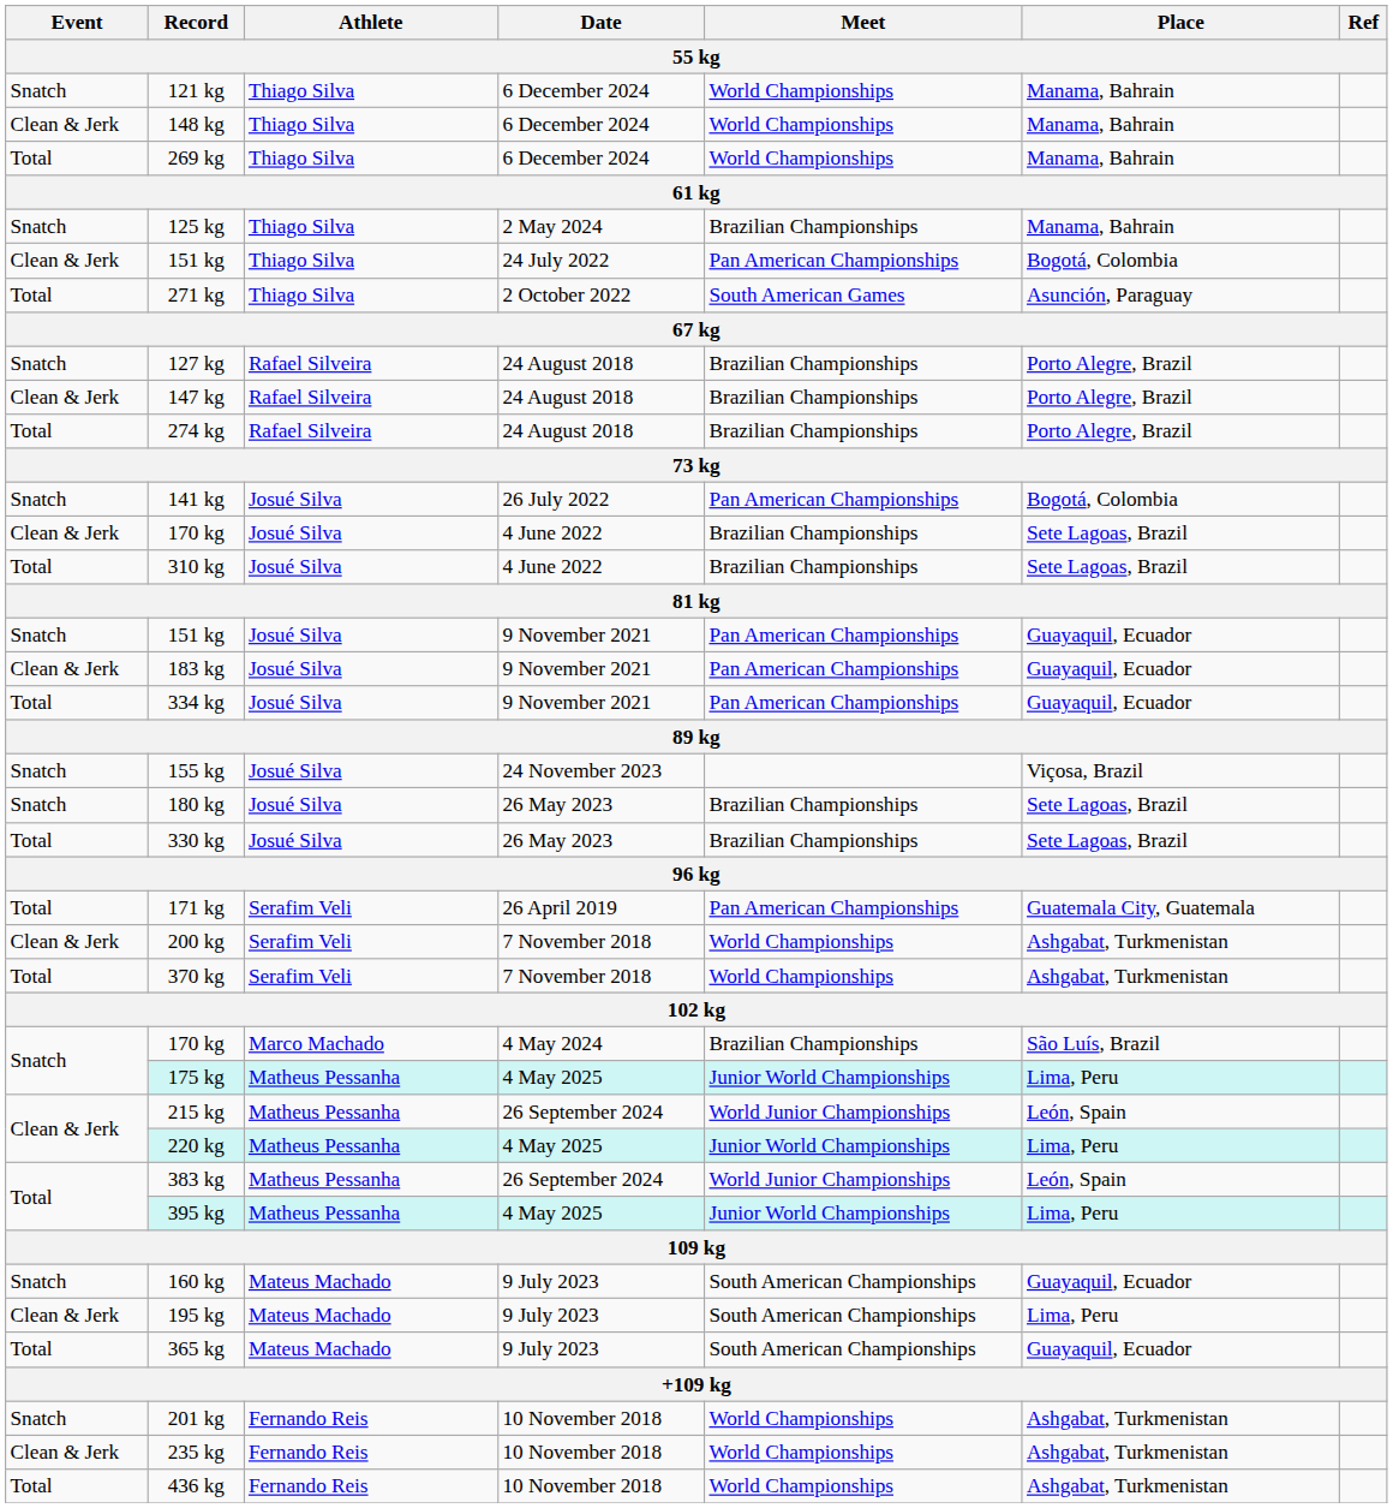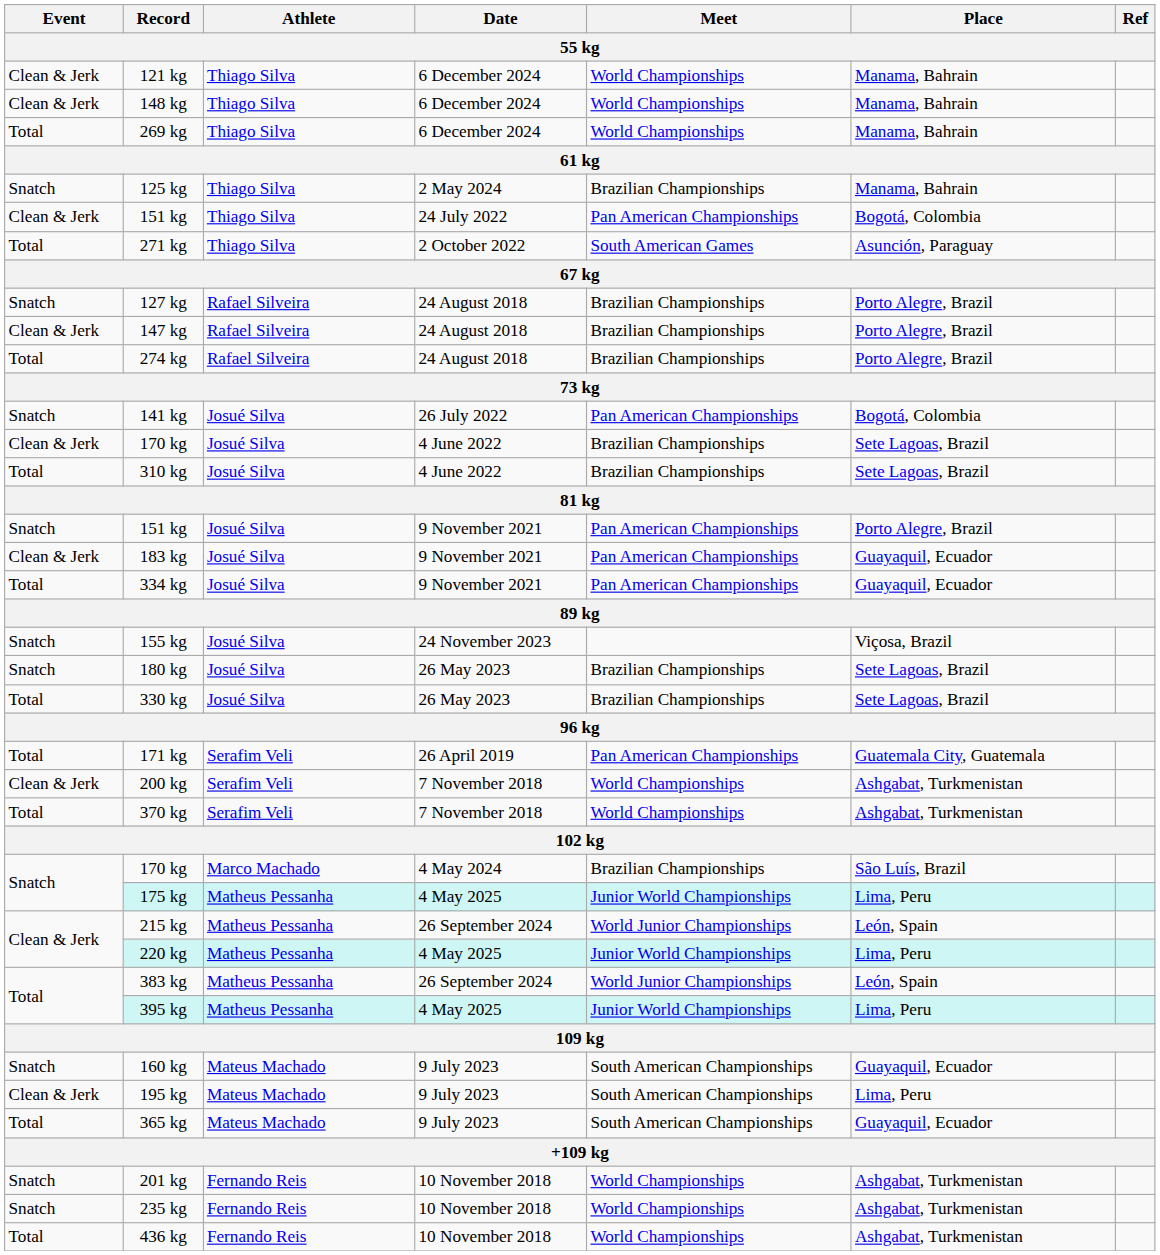 <table class="wikitable" style="font-size:95%;">
 <tr>
 <th width=9%>Event</th>
 <th width=6%>Record</th>
 <th width=16%>Athlete</th>
 <th width=13%>Date</th>
 <th width=20%>Meet</th>
 <th width=20%>Place</th>
 <th width=3%>Ref</th>
 </tr>
 <tr bgcolor="#DDDDDD">
 <th colspan="7">55 kg</th>
 </tr>
 <tr>
-<td>Snatch</td>
+<td>Clean & Jerk</td>
 <td align="center">121 kg</td>
 <td><a href='#'>Thiago Silva</a></td>
 <td>6 December 2024</td>
 <td><a href='#'>World Championships</a></td>
 <td><a href='#'>Manama</a>, Bahrain</td>
 <td></td>
 </tr>
 <tr>
 <td>Clean & Jerk</td>
 <td align="center">148 kg</td>
 <td><a href='#'>Thiago Silva</a></td>
 <td>6 December 2024</td>
 <td><a href='#'>World Championships</a></td>
 <td><a href='#'>Manama</a>, Bahrain</td>
 <td></td>
 </tr>
 <tr>
 <td>Total</td>
 <td align="center">269 kg</td>
 <td><a href='#'>Thiago Silva</a></td>
 <td>6 December 2024</td>
 <td><a href='#'>World Championships</a></td>
 <td><a href='#'>Manama</a>, Bahrain</td>
 <td></td>
 </tr>
 <tr bgcolor="#DDDDDD">
 <th colspan="7">61 kg</th>
 </tr>
 <tr>
 <td>Snatch</td>
 <td align="center">125 kg</td>
 <td><a href='#'>Thiago Silva</a></td>
 <td>2 May 2024</td>
 <td>Brazilian Championships</td>
 <td><a href='#'>Manama</a>, Bahrain</td>
 <td></td>
 </tr>
 <tr>
 <td>Clean & Jerk</td>
 <td align="center">151 kg</td>
 <td><a href='#'>Thiago Silva</a></td>
 <td>24 July 2022</td>
 <td><a href='#'>Pan American Championships</a></td>
 <td><a href='#'>Bogotá</a>, Colombia</td>
 <td></td>
 </tr>
 <tr>
 <td>Total</td>
 <td align="center">271 kg</td>
 <td><a href='#'>Thiago Silva</a></td>
 <td>2 October 2022</td>
 <td><a href='#'>South American Games</a></td>
 <td><a href='#'>Asunción</a>, Paraguay</td>
 <td></td>
 </tr>
 <tr bgcolor="#DDDDDD">
 <th colspan="7">67 kg</th>
 </tr>
 <tr>
 <td>Snatch</td>
 <td align="center">127 kg</td>
 <td><a href='#'>Rafael Silveira</a></td>
 <td>24 August 2018</td>
 <td>Brazilian Championships</td>
 <td><a href='#'>Porto Alegre</a>, Brazil</td>
 <td></td>
 </tr>
 <tr>
 <td>Clean & Jerk</td>
 <td align="center">147 kg</td>
 <td><a href='#'>Rafael Silveira</a></td>
 <td>24 August 2018</td>
 <td>Brazilian Championships</td>
 <td><a href='#'>Porto Alegre</a>, Brazil</td>
 <td></td>
 </tr>
 <tr>
 <td>Total</td>
 <td align="center">274 kg</td>
 <td><a href='#'>Rafael Silveira</a></td>
 <td>24 August 2018</td>
 <td>Brazilian Championships</td>
 <td><a href='#'>Porto Alegre</a>, Brazil</td>
 <td></td>
 </tr>
 <tr bgcolor="#DDDDDD">
 <th colspan="7">73 kg</th>
 </tr>
 <tr>
 <td>Snatch</td>
 <td align="center">141 kg</td>
 <td><a href='#'>Josué Silva</a></td>
 <td>26 July 2022</td>
 <td><a href='#'>Pan American Championships</a></td>
 <td><a href='#'>Bogotá</a>, Colombia</td>
 <td></td>
 </tr>
 <tr>
 <td>Clean & Jerk</td>
 <td align="center">170 kg</td>
 <td><a href='#'>Josué Silva</a></td>
 <td>4 June 2022</td>
 <td>Brazilian Championships</td>
 <td><a href='#'>Sete Lagoas</a>, Brazil</td>
 <td></td>
 </tr>
 <tr>
 <td>Total</td>
 <td align="center">310 kg</td>
 <td><a href='#'>Josué Silva</a></td>
 <td>4 June 2022</td>
 <td>Brazilian Championships</td>
 <td><a href='#'>Sete Lagoas</a>, Brazil</td>
 <td></td>
 </tr>
 <tr bgcolor="#DDDDDD">
 <th colspan="7">81 kg</th>
 </tr>
 <tr>
 <td>Snatch</td>
 <td align="center">151 kg</td>
 <td><a href='#'>Josué Silva</a></td>
 <td>9 November 2021</td>
 <td><a href='#'>Pan American Championships</a></td>
-<td><a href='#'>Guayaquil</a>, Ecuador</td>
+<td><a href='#'>Porto Alegre</a>, Brazil</td>
 <td></td>
 </tr>
 <tr>
 <td>Clean & Jerk</td>
 <td align="center">183 kg</td>
 <td><a href='#'>Josué Silva</a></td>
 <td>9 November 2021</td>
 <td><a href='#'>Pan American Championships</a></td>
 <td><a href='#'>Guayaquil</a>, Ecuador</td>
 <td></td>
 </tr>
 <tr>
 <td>Total</td>
 <td align="center">334 kg</td>
 <td><a href='#'>Josué Silva</a></td>
 <td>9 November 2021</td>
 <td><a href='#'>Pan American Championships</a></td>
 <td><a href='#'>Guayaquil</a>, Ecuador</td>
 <td></td>
 </tr>
 <tr bgcolor="#DDDDDD">
 <th colspan="7">89 kg</th>
 </tr>
 <tr>
 <td>Snatch</td>
 <td align="center">155 kg</td>
 <td><a href='#'>Josué Silva</a></td>
 <td>24 November 2023</td>
 <td></td>
 <td>Viçosa, Brazil</td>
 <td></td>
 </tr>
 <tr>
 <td>Snatch</td>
 <td align="center">180 kg</td>
 <td><a href='#'>Josué Silva</a></td>
 <td>26 May 2023</td>
 <td>Brazilian Championships</td>
 <td><a href='#'>Sete Lagoas</a>, Brazil</td>
 <td></td>
 </tr>
 <tr>
 <td>Total</td>
 <td align="center">330 kg</td>
 <td><a href='#'>Josué Silva</a></td>
 <td>26 May 2023</td>
 <td>Brazilian Championships</td>
 <td><a href='#'>Sete Lagoas</a>, Brazil</td>
 <td></td>
 </tr>
 <tr bgcolor="#DDDDDD">
 <th colspan="7">96 kg</th>
 </tr>
 <tr>
 <td>Total</td>
 <td align="center">171 kg</td>
 <td><a href='#'>Serafim Veli</a></td>
 <td>26 April 2019</td>
 <td><a href='#'>Pan American Championships</a></td>
 <td><a href='#'>Guatemala City</a>, Guatemala</td>
 <td></td>
 </tr>
 <tr>
 <td>Clean & Jerk</td>
 <td align="center">200 kg</td>
 <td><a href='#'>Serafim Veli</a></td>
 <td>7 November 2018</td>
 <td><a href='#'>World Championships</a></td>
 <td><a href='#'>Ashgabat</a>, Turkmenistan</td>
 <td></td>
 </tr>
 <tr>
 <td>Total</td>
 <td align="center">370 kg</td>
 <td><a href='#'>Serafim Veli</a></td>
 <td>7 November 2018</td>
 <td><a href='#'>World Championships</a></td>
 <td><a href='#'>Ashgabat</a>, Turkmenistan</td>
 <td></td>
 </tr>
 <tr bgcolor="#DDDDDD">
 <th colspan="7">102 kg</th>
 </tr>
 <tr>
 <td rowspan=2>Snatch</td>
 <td align="center">170 kg</td>
 <td><a href='#'>Marco Machado</a></td>
 <td>4 May 2024</td>
 <td>Brazilian Championships</td>
 <td><a href='#'>São Luís</a>, Brazil</td>
 <td></td>
 </tr>
 <tr bgcolor=#CEF6F5>
 <td align=center>175 kg</td>
 <td><a href='#'>Matheus Pessanha</a></td>
 <td>4 May 2025</td>
 <td><a href='#'>Junior World Championships</a></td>
 <td><a href='#'>Lima</a>, Peru</td>
 <td></td>
 </tr>
 <tr>
 <td rowspan=2>Clean & Jerk</td>
 <td align="center">215 kg</td>
 <td><a href='#'>Matheus Pessanha</a></td>
 <td>26 September 2024</td>
 <td><a href='#'>World Junior Championships</a></td>
 <td><a href='#'>León</a>, Spain</td>
 <td></td>
 </tr>
 <tr bgcolor=#CEF6F5>
 <td align=center>220 kg</td>
 <td><a href='#'>Matheus Pessanha</a></td>
 <td>4 May 2025</td>
 <td><a href='#'>Junior World Championships</a></td>
 <td><a href='#'>Lima</a>, Peru</td>
 <td></td>
 </tr>
 <tr>
 <td rowspan=2>Total</td>
 <td align="center">383 kg</td>
 <td><a href='#'>Matheus Pessanha</a></td>
 <td>26 September 2024</td>
 <td><a href='#'>World Junior Championships</a></td>
 <td><a href='#'>León</a>, Spain</td>
 <td></td>
 </tr>
 <tr bgcolor=#CEF6F5>
 <td align=center>395 kg</td>
 <td><a href='#'>Matheus Pessanha</a></td>
 <td>4 May 2025</td>
 <td><a href='#'>Junior World Championships</a></td>
 <td><a href='#'>Lima</a>, Peru</td>
 <td></td>
 </tr>
 <tr bgcolor="#DDDDDD">
 <th colspan="7">109 kg</th>
 </tr>
 <tr>
 <td>Snatch</td>
 <td align="center">160 kg</td>
 <td><a href='#'>Mateus Machado</a></td>
 <td>9 July 2023</td>
 <td>South American Championships</td>
 <td><a href='#'>Guayaquil</a>, Ecuador</td>
 <td></td>
 </tr>
 <tr>
 <td>Clean & Jerk</td>
 <td align="center">195 kg</td>
 <td><a href='#'>Mateus Machado</a></td>
 <td>9 July 2023</td>
 <td>South American Championships</td>
 <td><a href='#'>Lima</a>, Peru</td>
 <td></td>
 </tr>
 <tr>
 <td>Total</td>
 <td align="center">365 kg</td>
 <td><a href='#'>Mateus Machado</a></td>
 <td>9 July 2023</td>
 <td>South American Championships</td>
 <td><a href='#'>Guayaquil</a>, Ecuador</td>
 <td></td>
 </tr>
 <tr bgcolor="#DDDDDD">
 <th colspan="7">+109 kg</th>
 </tr>
 <tr>
 <td>Snatch</td>
 <td align="center">201 kg</td>
 <td><a href='#'>Fernando Reis</a></td>
 <td>10 November 2018</td>
 <td><a href='#'>World Championships</a></td>
 <td><a href='#'>Ashgabat</a>, Turkmenistan</td>
 <td></td>
 </tr>
 <tr>
-<td>Clean & Jerk</td>
+<td>Snatch</td>
 <td align="center">235 kg</td>
 <td><a href='#'>Fernando Reis</a></td>
 <td>10 November 2018</td>
 <td><a href='#'>World Championships</a></td>
 <td><a href='#'>Ashgabat</a>, Turkmenistan</td>
 <td></td>
 </tr>
 <tr>
 <td>Total</td>
 <td align="center">436 kg</td>
 <td><a href='#'>Fernando Reis</a></td>
 <td>10 November 2018</td>
 <td><a href='#'>World Championships</a></td>
 <td><a href='#'>Ashgabat</a>, Turkmenistan</td>
 <td></td>
 </tr>
 </table>
